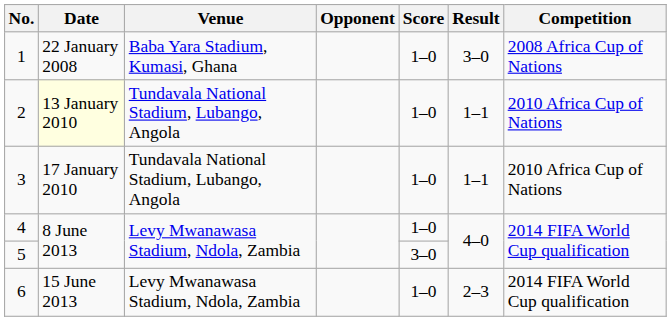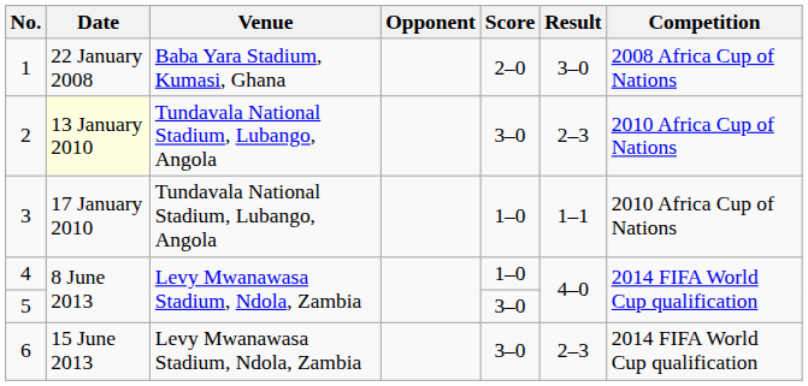 <table class="wikitable sortable">
 <tr>
 <th scope="col">No.</th>
 <th scope="col">Date</th>
 <th scope="col">Venue</th>
 <th scope="col">Opponent</th>
 <th scope="col">Score</th>
 <th scope="col">Result</th>
 <th scope="col">Competition</th>
 </tr>
 <tr>
 <td align="center">1</td>
 <td>22 January 2008</td>
 <td><a href='#'>Baba Yara Stadium</a>, <a href='#'>Kumasi</a>, Ghana</td>
 <td></td>
-<td align="center">1–0</td>
+<td align="center">2–0</td>
 <td align="center">3–0</td>
 <td><a href='#'>2008 Africa Cup of Nations</a></td>
 </tr>
 <tr>
 <td align="center">2</td>
 <td style="background: lightyellow;">13 January 2010</td>
 <td><a href='#'>Tundavala National Stadium</a>, <a href='#'>Lubango</a>, Angola</td>
 <td></td>
-<td align="center">1–0</td>
-<td align="center">1–1</td>
+<td align="center">3–0</td>
+<td align="center">2–3</td>
 <td><a href='#'>2010 Africa Cup of Nations</a></td>
 </tr>
 <tr>
 <td align="center">3</td>
 <td>17 January 2010</td>
 <td>Tundavala National Stadium, Lubango, Angola</td>
 <td></td>
 <td align="center">1–0</td>
 <td align="center">1–1</td>
 <td>2010 Africa Cup of Nations</td>
 </tr>
 <tr>
 <td align="center">4</td>
 <td rowspan="2">8 June 2013</td>
 <td rowspan="2"><a href='#'>Levy Mwanawasa Stadium</a>, <a href='#'>Ndola</a>, Zambia</td>
 <td rowspan="2"></td>
 <td align="center">1–0</td>
 <td rowspan="2" style="text-align:center">4–0</td>
 <td rowspan="2"><a href='#'>2014 FIFA World Cup qualification</a></td>
 </tr>
 <tr>
 <td align="center">5</td>
 <td align="center">3–0</td>
 </tr>
 <tr>
 <td align="center">6</td>
 <td>15 June 2013</td>
 <td>Levy Mwanawasa Stadium, Ndola, Zambia</td>
 <td></td>
-<td align="center">1–0</td>
+<td align="center">3–0</td>
 <td align="center">2–3</td>
 <td>2014 FIFA World Cup qualification</td>
 </tr>
 </table>
